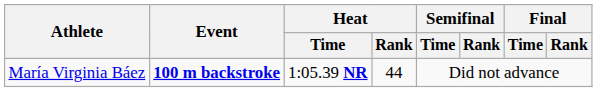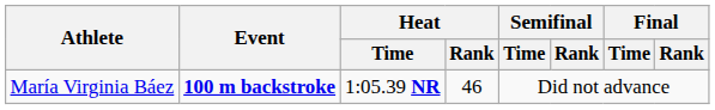 <table class=wikitable style="font-size:90%">
 <tr>
 <th rowspan="2">Athlete</th>
 <th rowspan="2">Event</th>
 <th colspan="2">Heat</th>
 <th colspan="2">Semifinal</th>
 <th colspan="2">Final</th>
 </tr>
 <tr style="font-size:95%">
 <th>Time</th>
 <th>Rank</th>
 <th>Time</th>
 <th>Rank</th>
 <th>Time</th>
 <th>Rank</th>
 </tr>
 <tr align=center>
 <td align=left><a href='#'>María Virginia Báez</a></td>
 <td align=left><strong><a href='#'>100 m backstroke</a></strong></td>
 <td>1:05.39 <strong><a href='#'>NR</a></strong></td>
-<td>44</td>
+<td>46</td>
 <td colspan=4>Did not advance</td>
 </tr>
 </table>
